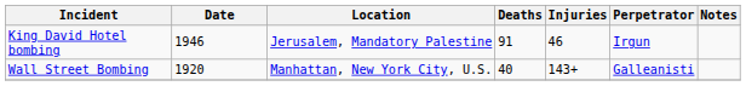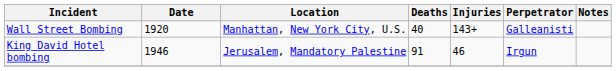 <table class="sortable wikitable">
 <tr style="background:#CCCC;">
 <th width=170pt>Incident</th>
 <th data-sort-type="isoDate" width=95pt>Date</th>
 <th data-sort-type="text">Location</th>
 <th data-sort-type="number">Deaths</th>
 <th data-sort-type="number">Injuries</th>
 <th class="unsortable">Perpetrator</th>
 <th class="unsortable">Notes</th>
 </tr>
 <tr>
+<td><a href='#'>Wall Street Bombing</a></td>
+<td>1920</td>
+<td><a href='#'>Manhattan</a>, <a href='#'>New York City</a>, U.S.</td>
+<td>40</td>
+<td>143+</td>
+<td><a href='#'>Galleanisti</a></td>
+<td></td>
+</tr>
+<tr>
 <td><a href='#'>King David Hotel bombing</a></td>
 <td>1946</td>
 <td><a href='#'>Jerusalem</a>, <a href='#'>Mandatory Palestine</a></td>
 <td>91</td>
 <td>46</td>
 <td><a href='#'>Irgun</a></td>
 <td></td>
 </tr>
 <tr>
-<td><a href='#'>Wall Street Bombing</a></td>
-<td>1920</td>
-<td><a href='#'>Manhattan</a>, <a href='#'>New York City</a>, U.S.</td>
-<td>40</td>
-<td>143+</td>
-<td><a href='#'>Galleanisti</a></td>
-<td></td>
-</tr>
-<tr>
 </tr>
 </table>
